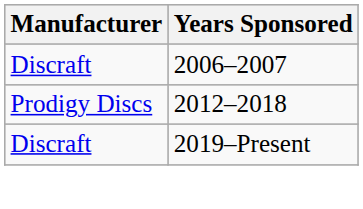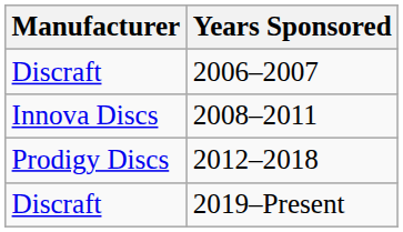 <table class="wikitable">
 <tr>
 <th>Manufacturer</th>
 <th>Years Sponsored</th>
 </tr>
 <tr>
 <td><a href='#'>Discraft</a></td>
 <td>2006–2007</td>
 </tr>
 <tr>
+<td><a href='#'>Innova Discs</a></td>
+<td>2008–2011</td>
+</tr>
+<tr>
 <td><a href='#'>Prodigy Discs</a></td>
 <td>2012–2018</td>
 </tr>
 <tr>
 <td><a href='#'>Discraft</a></td>
 <td>2019–Present</td>
 </tr>
 </table>
